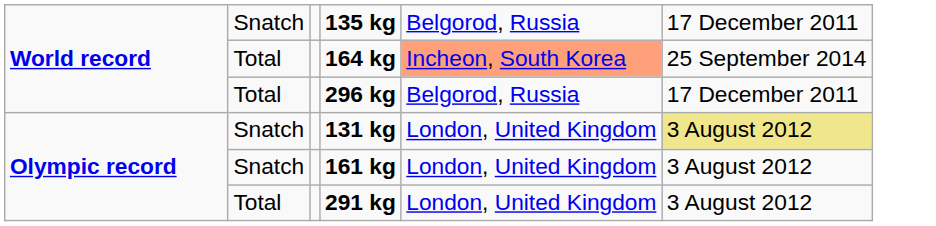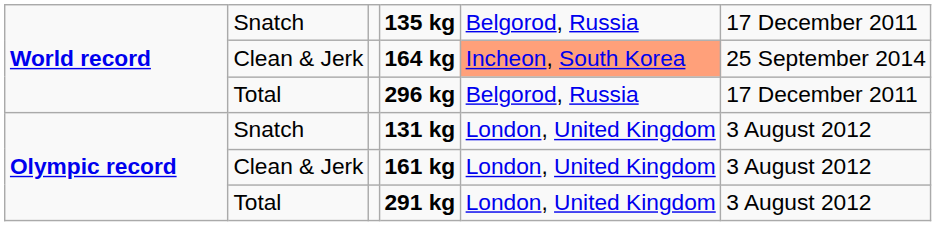 <table class="wikitable">
 <tr>
 <td rowspan=3><strong><a href='#'>World record</a></strong></td>
 <td>Snatch</td>
 <td></td>
 <td><strong>135 kg</strong></td>
 <td><a href='#'>Belgorod</a>, <a href='#'>Russia</a></td>
 <td>17 December 2011</td>
 </tr>
 <tr>
-<td>Total</td>
+<td>Clean & Jerk</td>
 <td></td>
 <td><strong>164 kg</strong></td>
 <td style="background: lightsalmon;"><a href='#'>Incheon</a>, <a href='#'>South Korea</a></td>
 <td>25 September 2014</td>
 </tr>
 <tr>
 <td>Total</td>
 <td></td>
 <td><strong>296 kg</strong></td>
 <td><a href='#'>Belgorod</a>, <a href='#'>Russia</a></td>
 <td>17 December 2011</td>
 </tr>
 <tr>
 <td width=150 rowspan=3><strong><a href='#'>Olympic record</a></strong></td>
 <td>Snatch</td>
 <td></td>
 <td><strong>131 kg</strong></td>
 <td><a href='#'>London</a>, <a href='#'>United Kingdom</a></td>
-<td style="background: khaki;">3 August 2012</td>
+<td>3 August 2012</td>
 </tr>
 <tr>
-<td>Snatch</td>
+<td>Clean & Jerk</td>
 <td></td>
 <td><strong>161 kg</strong></td>
 <td><a href='#'>London</a>, <a href='#'>United Kingdom</a></td>
 <td>3 August 2012</td>
 </tr>
 <tr>
 <td>Total</td>
 <td></td>
 <td><strong>291 kg</strong></td>
 <td><a href='#'>London</a>, <a href='#'>United Kingdom</a></td>
 <td>3 August 2012</td>
 </tr>
 </table>
